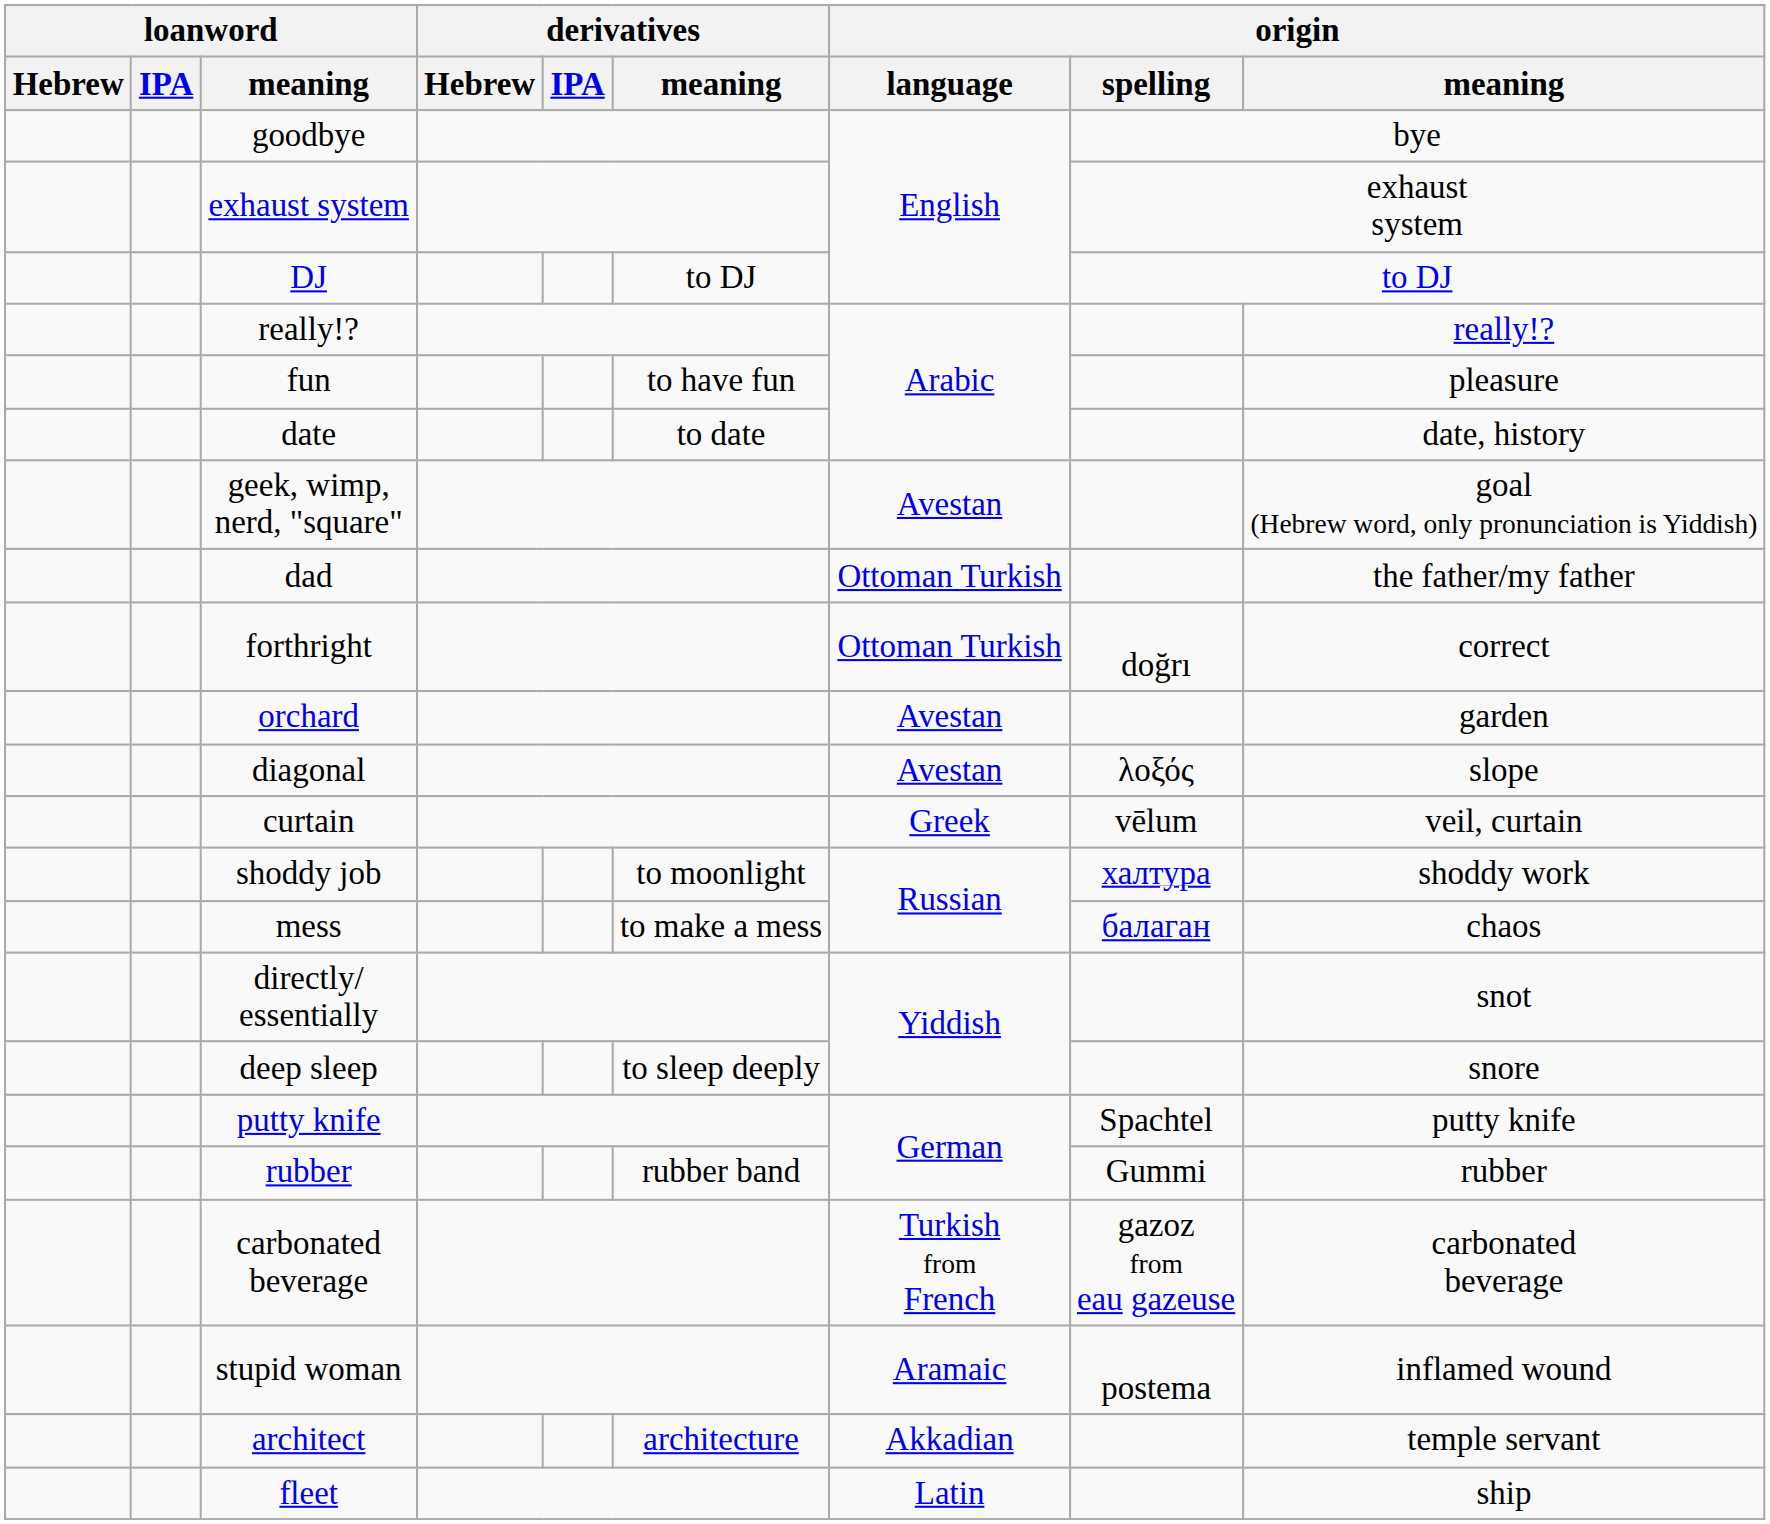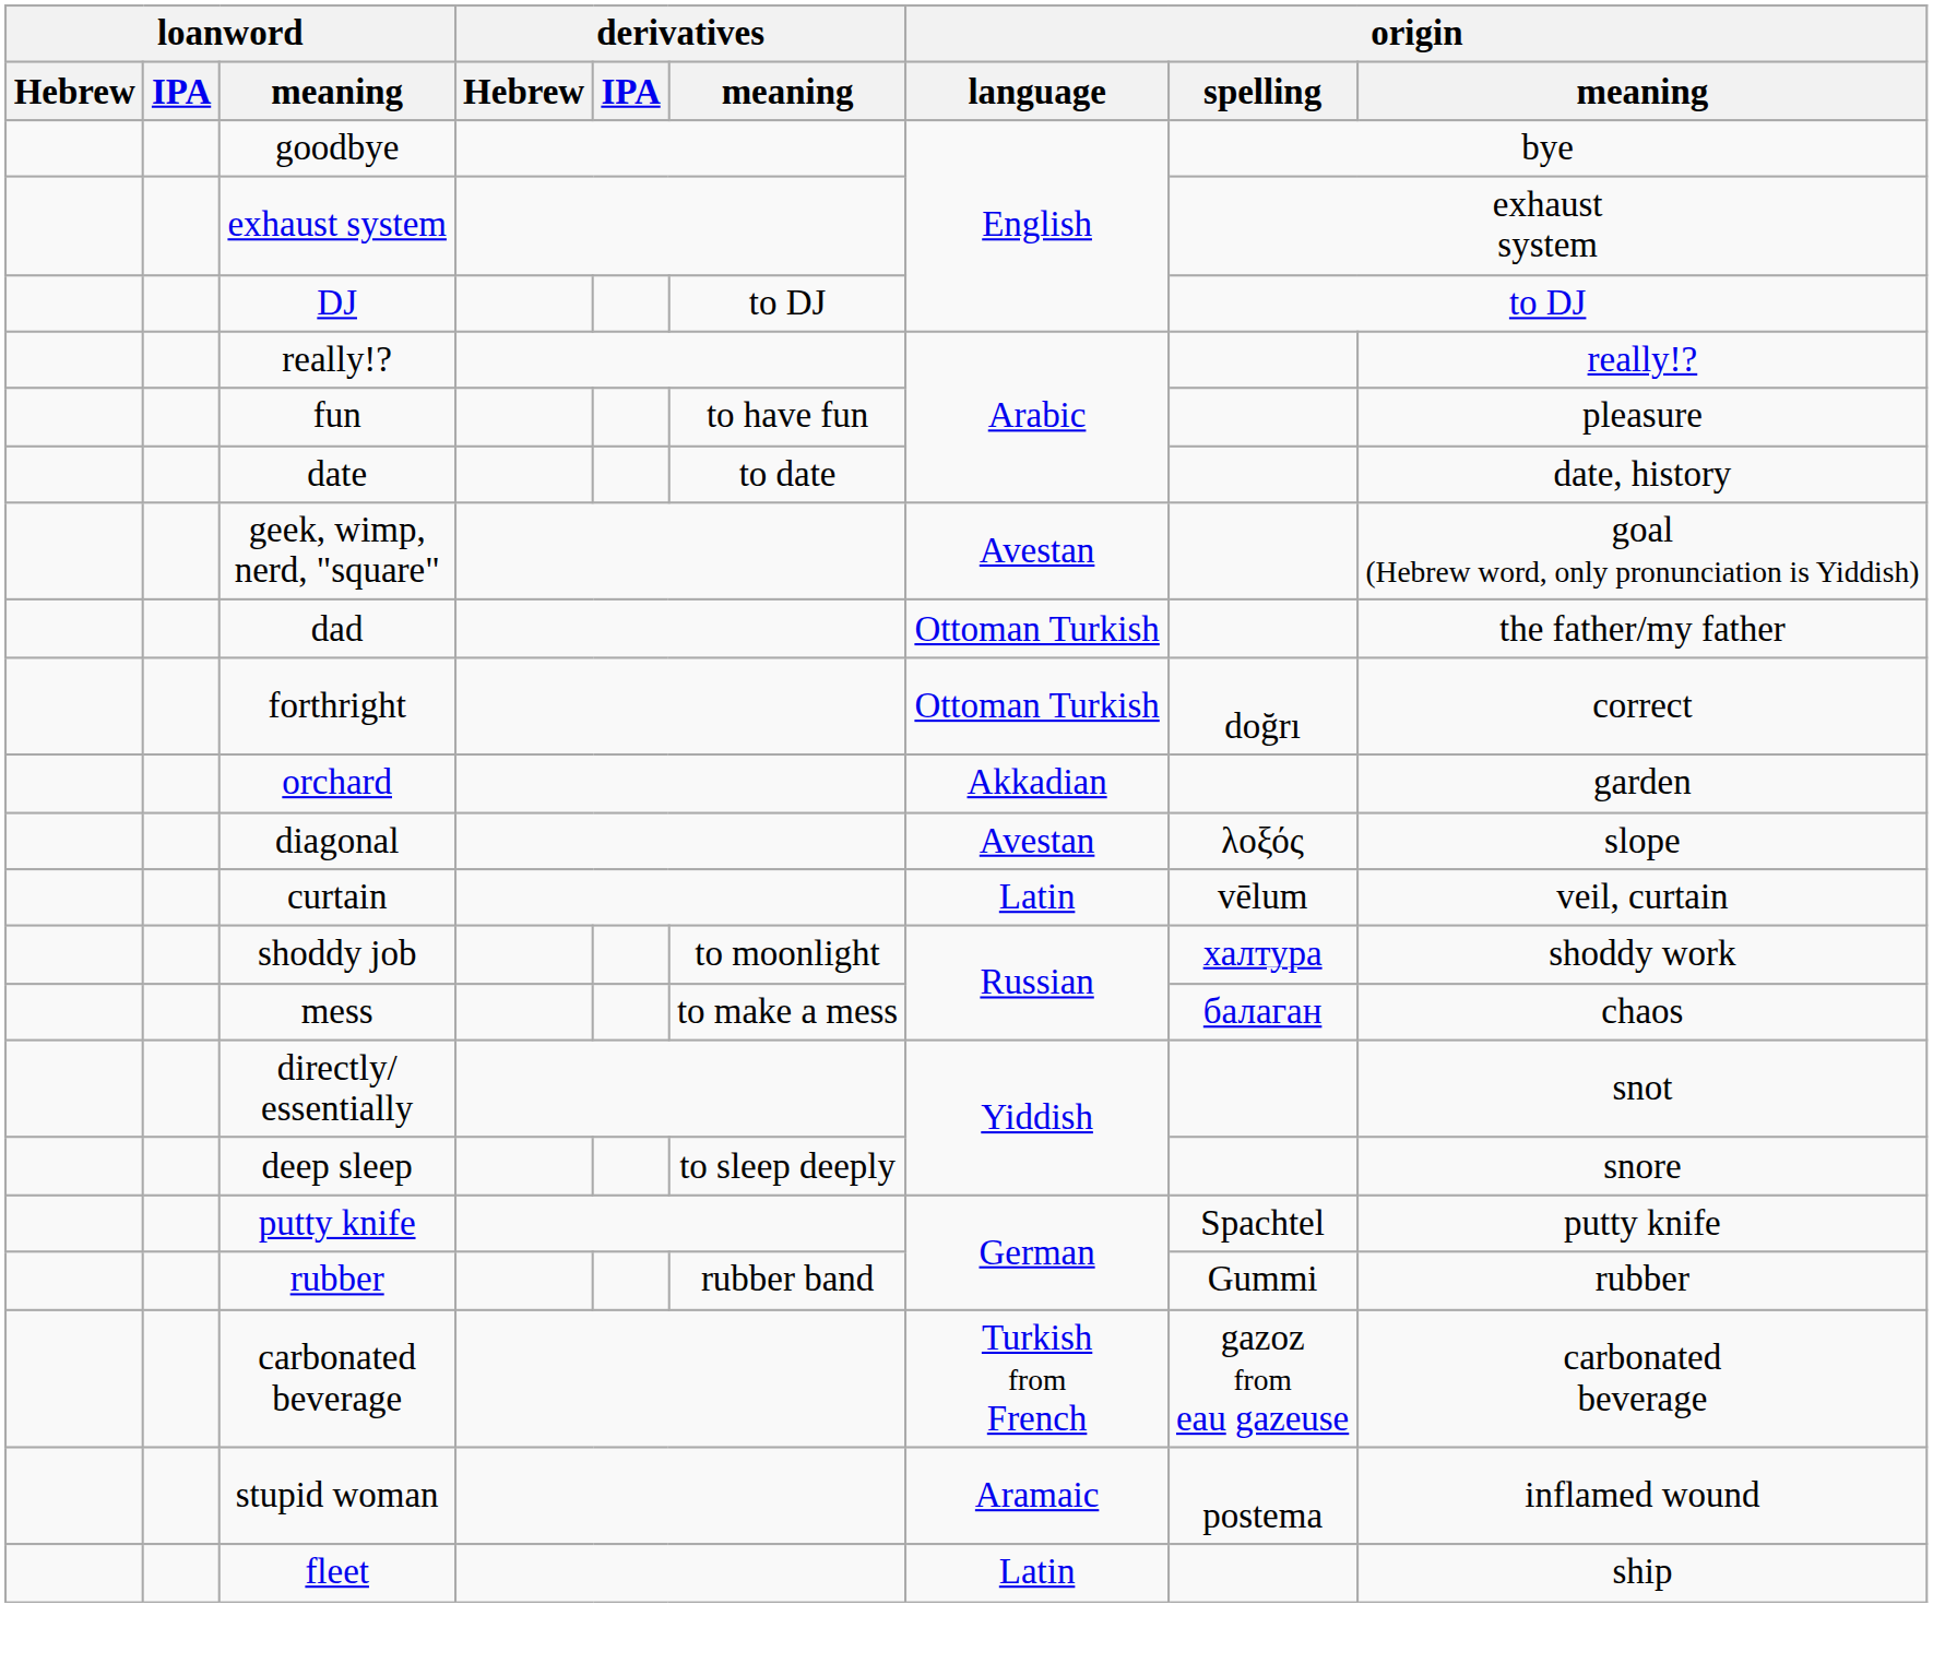 <table class=wikitable style="text-align:center;">
 <tr>
 <th colspan=3>loanword</th>
 <th colspan=3>derivatives</th>
 <th colspan=3>origin</th>
 </tr>
 <tr>
 <th>Hebrew</th>
 <th><a href='#'>IPA</a></th>
 <th>meaning</th>
 <th>Hebrew</th>
 <th><a href='#'>IPA</a></th>
 <th>meaning</th>
 <th>language</th>
 <th>spelling</th>
 <th>meaning</th>
 </tr>
 <tr>
 <td></td>
 <td></td>
 <td>goodbye</td>
 <td colspan=3> </td>
 <td rowspan=3><a href='#'>English</a></td>
 <td colspan=2>bye</td>
 </tr>
 <tr>
 <td></td>
 <td></td>
 <td><a href='#'>exhaust system</a></td>
 <td colspan=3> </td>
 <td colspan=2>exhaust<br>system</td>
 </tr>
 <tr>
 <td></td>
 <td></td>
 <td><a href='#'>DJ</a></td>
 <td></td>
 <td></td>
 <td>to DJ</td>
 <td colspan=2><a href='#'>to DJ</a></td>
 </tr>
 <tr>
 <td></td>
 <td></td>
 <td>really!?</td>
 <td colspan=3> </td>
 <td rowspan=3><a href='#'>Arabic</a></td>
 <td></td>
 <td><a href='#'>really!?</a></td>
 </tr>
 <tr>
 <td></td>
 <td></td>
 <td>fun</td>
 <td></td>
 <td></td>
 <td>to have fun</td>
 <td></td>
 <td>pleasure</td>
 </tr>
 <tr>
 <td></td>
 <td></td>
 <td>date</td>
 <td></td>
 <td></td>
 <td>to date</td>
 <td></td>
 <td>date, history</td>
 </tr>
 <tr>
 <td></td>
 <td></td>
 <td>geek, wimp,<br> nerd, "square"</td>
 <td colspan=3> </td>
 <td><a href='#'>Avestan</a></td>
 <td></td>
 <td>goal<br><small>(Hebrew word, only pronunciation is Yiddish)</small></td>
 </tr>
 <tr>
 <td></td>
 <td></td>
 <td>dad</td>
 <td colspan="3"> </td>
 <td><a href='#'>Ottoman Turkish</a></td>
 <td></td>
 <td>the father/<wbr>my father</td>
 </tr>
 <tr>
 <td></td>
 <td></td>
 <td>forthright</td>
 <td colspan="3"> </td>
 <td><a href='#'>Ottoman Turkish</a></td>
 <td><br>doğrı</td>
 <td>correct</td>
 </tr>
 <tr>
 <td></td>
 <td></td>
 <td><a href='#'>orchard</a></td>
 <td colspan="3"> </td>
-<td><a href='#'>Avestan</a></td>
+<td><a href='#'>Akkadian</a></td>
 <td></td>
 <td>garden</td>
 </tr>
 <tr>
 <td></td>
 <td></td>
 <td>diagonal</td>
 <td colspan="3"> </td>
 <td><a href='#'>Avestan</a></td>
 <td>λοξός</td>
 <td>slope</td>
 </tr>
 <tr>
 <td></td>
 <td></td>
 <td>curtain</td>
 <td colspan="3"> </td>
-<td><a href='#'>Greek</a></td>
+<td><a href='#'>Latin</a></td>
 <td>vēlum</td>
 <td>veil, curtain</td>
 </tr>
 <tr>
 <td></td>
 <td></td>
 <td>shoddy job</td>
 <td></td>
 <td></td>
 <td>to moonlight</td>
 <td rowspan=2><a href='#'>Russian</a></td>
 <td><a href='#'>халтура</a></td>
 <td>shoddy work</td>
 </tr>
 <tr>
 <td></td>
 <td></td>
 <td>mess</td>
 <td></td>
 <td></td>
 <td>to make a mess</td>
 <td><a href='#'>балаган</a></td>
 <td>chaos</td>
 </tr>
 <tr>
 <td></td>
 <td></td>
 <td>directly/<br>essentially</td>
 <td colspan=3> </td>
 <td rowspan=2><a href='#'>Yiddish</a></td>
 <td></td>
 <td>snot</td>
 </tr>
 <tr>
 <td></td>
 <td></td>
 <td>deep sleep</td>
 <td></td>
 <td></td>
 <td>to sleep deeply</td>
 <td></td>
 <td>snore</td>
 </tr>
 <tr>
 <td></td>
 <td></td>
 <td><a href='#'>putty knife</a></td>
 <td colspan=3> </td>
 <td rowspan=2><a href='#'>German</a></td>
 <td>Spachtel</td>
 <td>putty knife</td>
 </tr>
 <tr>
 <td></td>
 <td></td>
 <td><a href='#'>rubber</a></td>
 <td></td>
 <td></td>
 <td>rubber band</td>
 <td>Gummi</td>
 <td>rubber</td>
 </tr>
 <tr>
 <td></td>
 <td></td>
 <td>carbonated<br>beverage</td>
 <td colspan=3> </td>
 <td><a href='#'>Turkish</a><br><small>from</small><br><a href='#'>French</a></td>
 <td>gazoz<br><small>from</small><br><a href='#'>eau</a> <a href='#'>gazeuse</a></td>
 <td>carbonated<br>beverage</td>
 </tr>
 <tr>
 <td></td>
 <td></td>
 <td>stupid woman</td>
 <td colspan=3> </td>
 <td><a href='#'>Aramaic</a></td>
 <td><br>postema</td>
 <td>inflamed wound</td>
 </tr>
 <tr>
 <td></td>
 <td></td>
-<td><a href='#'>architect</a></td>
-<td></td>
-<td></td>
-<td><a href='#'>architecture</a></td>
-<td><a href='#'>Akkadian</a></td>
-<td></td>
-<td>temple servant</td>
-</tr>
-<tr>
-<td></td>
-<td></td>
 <td><a href='#'>fleet</a></td>
 <td colspan="3"> </td>
 <td><a href='#'>Latin</a></td>
 <td><em></em></td>
 <td>ship</td>
 </tr>
 </table>
